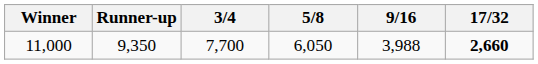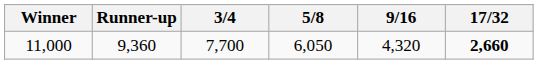 <table class="wikitable">
 <tr>
 <th width=75>Winner</th>
 <th width=75>Runner-up</th>
 <th width=75>3/4</th>
 <th width=75>5/8</th>
 <th width=75>9/16</th>
 <th width=75>17/32</th>
 </tr>
 <tr>
 <td align=center>11,000</td>
-<td align=center>9,350</td>
+<td align=center>9,360</td>
 <td align=center>7,700</td>
 <td align=center>6,050</td>
-<td align=center>3,988</td>
+<td align=center>4,320</td>
 <td align=center><strong>2,660</strong></td>
 </tr>
 </table>
